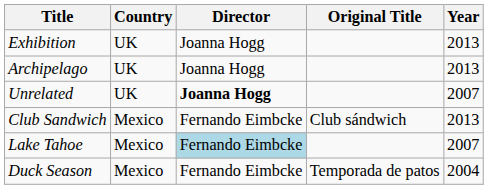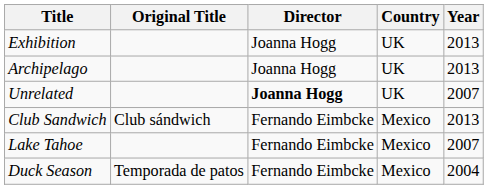 <table class="wikitable">
 <tr>
 <th>Title</th>
+<th>Original Title</th>
+<th>Director</th>
 <th>Country</th>
-<th>Director</th>
-<th>Original Title</th>
 <th>Year</th>
 </tr>
 <tr>
 <td><em>Exhibition</em></td>
+<td></td>
+<td>Joanna Hogg</td>
 <td>UK</td>
-<td>Joanna Hogg</td>
-<td></td>
 <td>2013</td>
 </tr>
 <tr>
 <td><em>Archipelago</em></td>
+<td></td>
+<td>Joanna Hogg</td>
 <td>UK</td>
-<td>Joanna Hogg</td>
-<td></td>
 <td>2013</td>
 </tr>
 <tr>
 <td><em>Unrelated</em></td>
+<td></td>
+<td><strong>Joanna Hogg</strong></td>
 <td>UK</td>
-<td><strong>Joanna Hogg</strong></td>
-<td></td>
 <td>2007</td>
 </tr>
 <tr>
 <td><em>Club Sandwich</em></td>
+<td>Club sándwich</td>
+<td>Fernando Eimbcke</td>
 <td>Mexico</td>
-<td>Fernando Eimbcke</td>
-<td>Club sándwich</td>
 <td>2013</td>
 </tr>
 <tr>
 <td><em>Lake Tahoe</em></td>
+<td></td>
+<td>Fernando Eimbcke</td>
 <td>Mexico</td>
-<td style="background: lightblue;">Fernando Eimbcke</td>
-<td></td>
 <td>2007</td>
 </tr>
 <tr>
 <td><em>Duck Season</em></td>
+<td>Temporada de patos</td>
+<td>Fernando Eimbcke</td>
 <td>Mexico</td>
-<td>Fernando Eimbcke</td>
-<td>Temporada de patos</td>
 <td>2004</td>
 </tr>
 </table>
